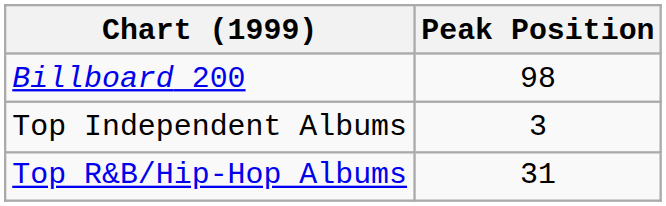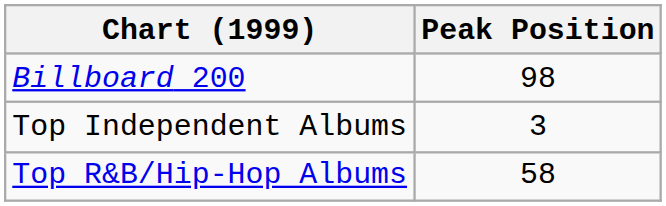 <table class="wikitable">
 <tr>
 <th align="center">Chart (1999)</th>
 <th align="center">Peak Position</th>
 </tr>
 <tr>
 <td><a href='#'><em>Billboard</em> 200</a></td>
 <td align="center">98</td>
 </tr>
 <tr>
 <td>Top Independent Albums</td>
 <td align="center">3</td>
 </tr>
 <tr>
 <td><a href='#'>Top R&B/Hip-Hop Albums</a></td>
-<td align="center">31</td>
+<td align="center">58</td>
 </tr>
 </table>
